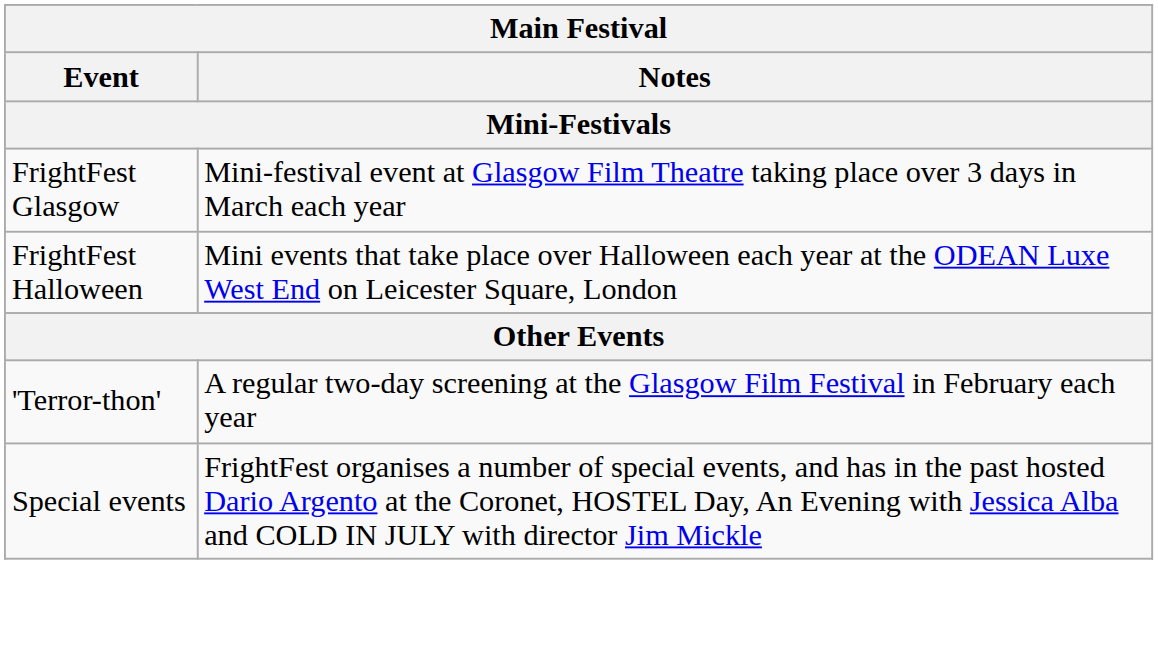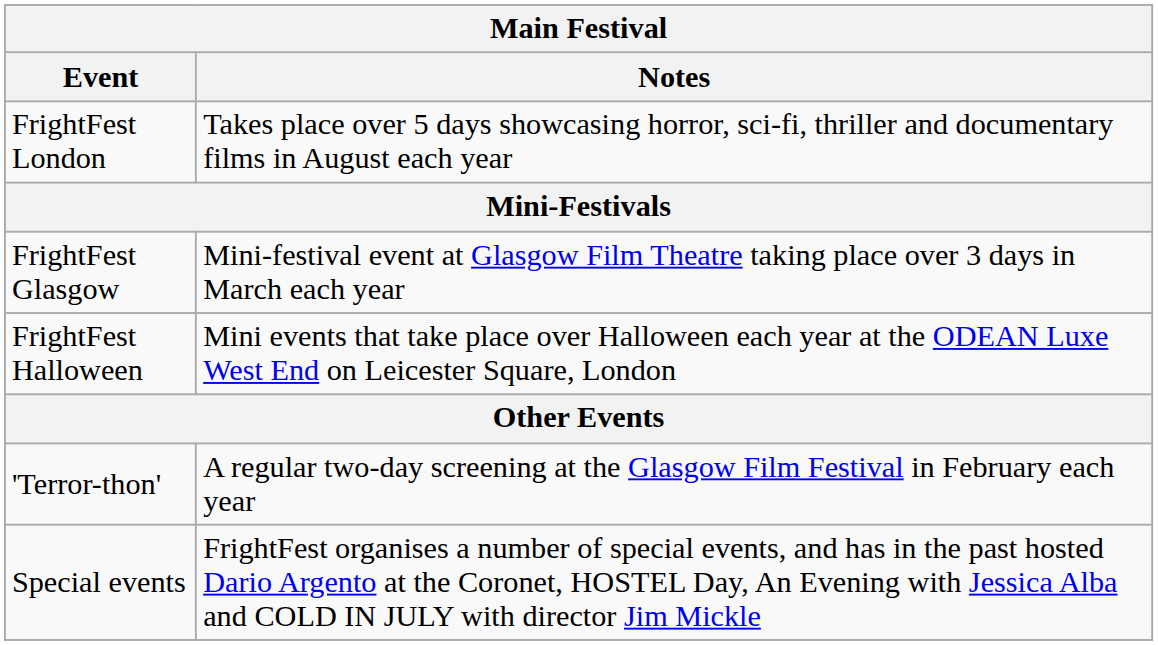 <table class="wikitable">
 <tr>
 <th colspan="2">Main Festival</th>
 </tr>
 <tr>
 <th>Event</th>
 <th>Notes</th>
+</tr>
+<tr>
+<td>FrightFest London</td>
+<td>Takes place over 5 days showcasing horror, sci-fi, thriller and documentary films in August each year</td>
 </tr>
 <tr>
 <th colspan="2">Mini-Festivals</th>
 </tr>
 <tr>
 <td>FrightFest Glasgow</td>
 <td>Mini-festival event at <a href='#'>Glasgow Film Theatre</a> taking place over 3 days in March each year</td>
 </tr>
 <tr>
 <td>FrightFest Halloween</td>
 <td>Mini events that take place over Halloween each year at the <a href='#'>ODEAN Luxe West End</a> on Leicester Square, London</td>
 </tr>
 <tr>
 <th colspan="2">Other Events</th>
 </tr>
 <tr>
 <td>'Terror-thon'</td>
 <td>A regular two-day screening at the <a href='#'>Glasgow Film Festival</a> in February each year</td>
 </tr>
 <tr>
 <td>Special events</td>
 <td>FrightFest organises a number of special events, and has in the past hosted <a href='#'>Dario Argento</a> at the Coronet, HOSTEL Day, An Evening with <a href='#'>Jessica Alba</a> and COLD IN JULY with director <a href='#'>Jim Mickle</a></td>
 </tr>
 </table>
